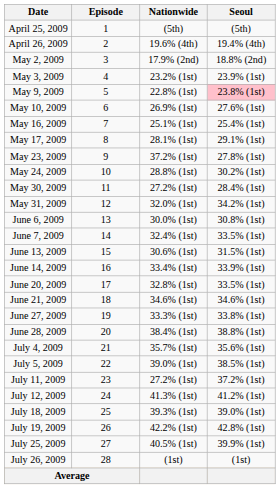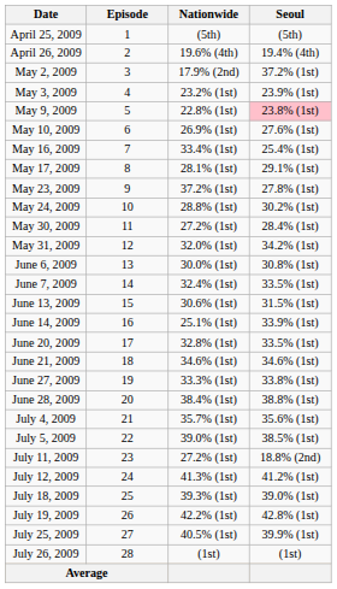 <table class="wikitable">
 <tr>
 <th width=100>Date</th>
 <th width=100>Episode</th>
 <th width=100>Nationwide</th>
 <th width=100>Seoul</th>
 </tr>
 <tr align=center>
 <td>April 25, 2009</td>
 <td>1</td>
 <td> (5th)</td>
 <td> (5th)</td>
 </tr>
 <tr align=center>
 <td>April 26, 2009</td>
 <td>2</td>
 <td>19.6% (4th)</td>
 <td>19.4% (4th)</td>
 </tr>
 <tr align=center>
 <td>May 2, 2009</td>
 <td>3</td>
 <td>17.9% (2nd)</td>
-<td>18.8% (2nd)</td>
+<td>37.2% (1st)</td>
 </tr>
 <tr align=center>
 <td>May 3, 2009</td>
 <td>4</td>
 <td>23.2% (1st)</td>
 <td>23.9% (1st)</td>
 </tr>
 <tr align=center>
 <td>May 9, 2009</td>
 <td>5</td>
 <td>22.8% (1st)</td>
 <td style="background: pink;">23.8% (1st)</td>
 </tr>
 <tr align=center>
 <td>May 10, 2009</td>
 <td>6</td>
 <td>26.9% (1st)</td>
 <td>27.6% (1st)</td>
 </tr>
 <tr align=center>
 <td>May 16, 2009</td>
 <td>7</td>
-<td>25.1% (1st)</td>
+<td>33.4% (1st)</td>
 <td>25.4% (1st)</td>
 </tr>
 <tr align=center>
 <td>May 17, 2009</td>
 <td>8</td>
 <td>28.1% (1st)</td>
 <td>29.1% (1st)</td>
 </tr>
 <tr align=center>
 <td>May 23, 2009</td>
 <td>9</td>
 <td>37.2% (1st)</td>
 <td>27.8% (1st)</td>
 </tr>
 <tr align=center>
 <td>May 24, 2009</td>
 <td>10</td>
 <td>28.8% (1st)</td>
 <td>30.2% (1st)</td>
 </tr>
 <tr align=center>
 <td>May 30, 2009</td>
 <td>11</td>
 <td>27.2% (1st)</td>
 <td>28.4% (1st)</td>
 </tr>
 <tr align=center>
 <td>May 31, 2009</td>
 <td>12</td>
 <td>32.0% (1st)</td>
 <td>34.2% (1st)</td>
 </tr>
 <tr align=center>
 <td>June 6, 2009</td>
 <td>13</td>
 <td>30.0% (1st)</td>
 <td>30.8% (1st)</td>
 </tr>
 <tr align=center>
 <td>June 7, 2009</td>
 <td>14</td>
 <td>32.4% (1st)</td>
 <td>33.5% (1st)</td>
 </tr>
 <tr align=center>
 <td>June 13, 2009</td>
 <td>15</td>
 <td>30.6% (1st)</td>
 <td>31.5% (1st)</td>
 </tr>
 <tr align=center>
 <td>June 14, 2009</td>
 <td>16</td>
-<td>33.4% (1st)</td>
+<td>25.1% (1st)</td>
 <td>33.9% (1st)</td>
 </tr>
 <tr align=center>
 <td>June 20, 2009</td>
 <td>17</td>
 <td>32.8% (1st)</td>
 <td>33.5% (1st)</td>
 </tr>
 <tr align=center>
 <td>June 21, 2009</td>
 <td>18</td>
 <td>34.6% (1st)</td>
 <td>34.6% (1st)</td>
 </tr>
 <tr align=center>
 <td>June 27, 2009</td>
 <td>19</td>
 <td>33.3% (1st)</td>
 <td>33.8% (1st)</td>
 </tr>
 <tr align=center>
 <td>June 28, 2009</td>
 <td>20</td>
 <td>38.4% (1st)</td>
 <td>38.8% (1st)</td>
 </tr>
 <tr align=center>
 <td>July 4, 2009</td>
 <td>21</td>
 <td>35.7% (1st)</td>
 <td>35.6% (1st)</td>
 </tr>
 <tr align=center>
 <td>July 5, 2009</td>
 <td>22</td>
 <td>39.0% (1st)</td>
 <td>38.5% (1st)</td>
 </tr>
 <tr align=center>
 <td>July 11, 2009</td>
 <td>23</td>
 <td>27.2% (1st)</td>
-<td>37.2% (1st)</td>
+<td>18.8% (2nd)</td>
 </tr>
 <tr align=center>
 <td>July 12, 2009</td>
 <td>24</td>
 <td>41.3% (1st)</td>
 <td>41.2% (1st)</td>
 </tr>
 <tr align=center>
 <td>July 18, 2009</td>
 <td>25</td>
 <td>39.3% (1st)</td>
 <td>39.0% (1st)</td>
 </tr>
 <tr align=center>
 <td>July 19, 2009</td>
 <td>26</td>
 <td>42.2% (1st)</td>
 <td>42.8% (1st)</td>
 </tr>
 <tr align=center>
 <td>July 25, 2009</td>
 <td>27</td>
 <td>40.5% (1st)</td>
 <td>39.9% (1st)</td>
 </tr>
 <tr align=center>
 <td>July 26, 2009</td>
 <td>28</td>
 <td> (1st)</td>
 <td> (1st)</td>
 </tr>
 <tr align="center" style="background:#ffdead;">
 <th colspan=2>Average</th>
 <th></th>
 <th></th>
 </tr>
 </table>
